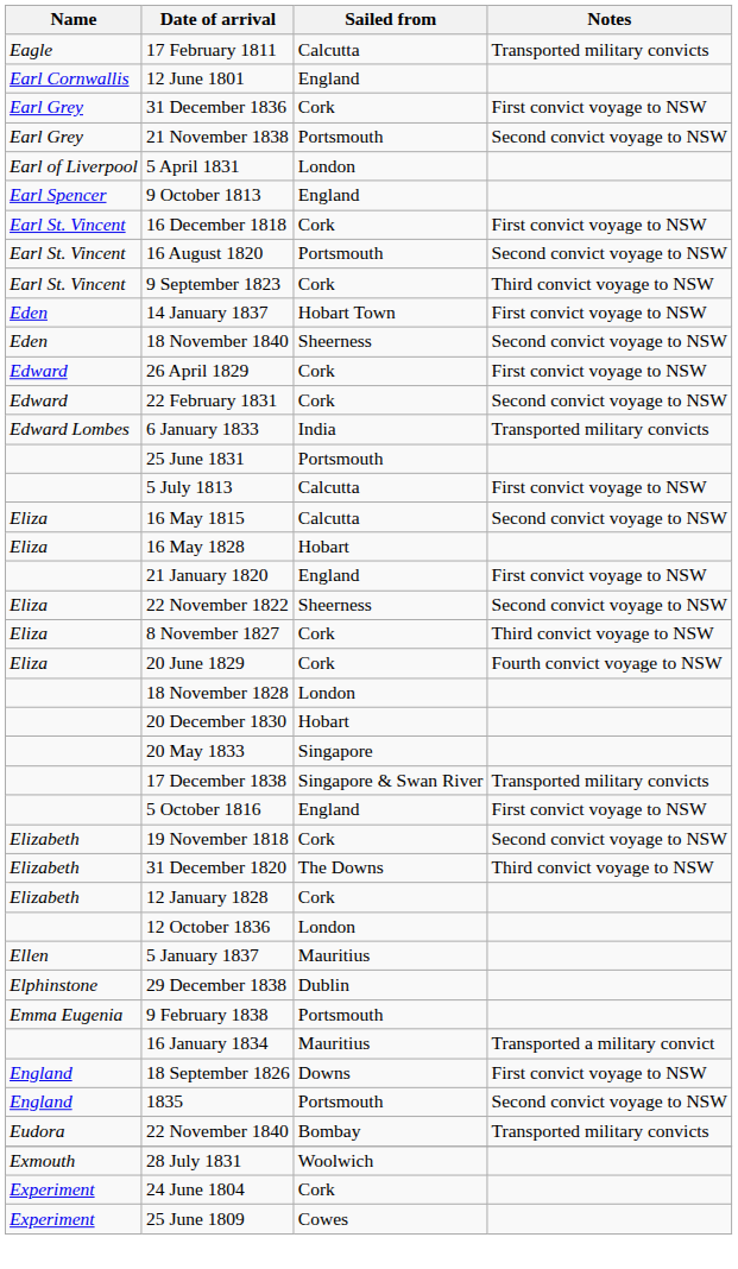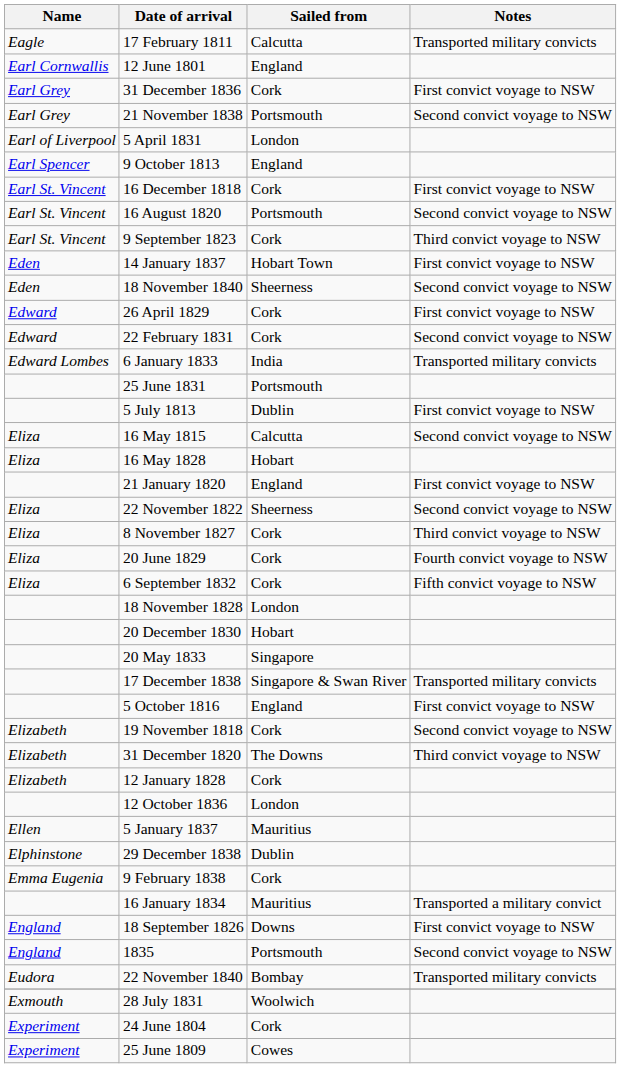 <table class="wikitable sortable" border="1">
 <tr>
 <th>Name</th>
 <th>Date of arrival</th>
 <th>Sailed from</th>
 <th>Notes</th>
 </tr>
 <tr>
 <td><em>Eagle</em></td>
 <td>17 February 1811</td>
 <td>Calcutta</td>
 <td>Transported military convicts</td>
 </tr>
 <tr>
 <td><a href='#'><em>Earl Cornwallis</em></a></td>
 <td>12 June 1801</td>
 <td>England</td>
 <td></td>
 </tr>
 <tr>
 <td><a href='#'><em>Earl Grey</em></a></td>
 <td>31 December 1836</td>
 <td>Cork</td>
 <td>First convict voyage to NSW</td>
 </tr>
 <tr>
 <td><em>Earl Grey</em></td>
 <td>21 November 1838</td>
 <td>Portsmouth</td>
 <td>Second convict voyage to NSW</td>
 </tr>
 <tr>
 <td><em>Earl of Liverpool</em></td>
 <td>5 April 1831</td>
 <td>London</td>
 <td></td>
 </tr>
 <tr>
 <td><a href='#'><em>Earl Spencer</em></a></td>
 <td>9 October 1813</td>
 <td>England</td>
 <td></td>
 </tr>
 <tr>
 <td><a href='#'><em>Earl St. Vincent</em></a></td>
 <td>16 December 1818</td>
 <td>Cork</td>
 <td>First convict voyage to NSW</td>
 </tr>
 <tr>
 <td><em>Earl St. Vincent</em></td>
 <td>16 August 1820</td>
 <td>Portsmouth</td>
 <td>Second convict voyage to NSW</td>
 </tr>
 <tr>
 <td><em>Earl St. Vincent</em></td>
 <td>9 September 1823</td>
 <td>Cork</td>
 <td>Third convict voyage to NSW</td>
 </tr>
 <tr>
 <td><a href='#'><em>Eden</em></a></td>
 <td>14 January 1837</td>
 <td>Hobart Town</td>
 <td>First convict voyage to NSW</td>
 </tr>
 <tr>
 <td><em>Eden</em></td>
 <td>18 November 1840</td>
 <td>Sheerness</td>
 <td>Second convict voyage to NSW</td>
 </tr>
 <tr>
 <td><a href='#'><em>Edward</em></a></td>
 <td>26 April 1829</td>
 <td>Cork</td>
 <td>First convict voyage to NSW</td>
 </tr>
 <tr>
 <td><em>Edward</em></td>
 <td>22 February 1831</td>
 <td>Cork</td>
 <td>Second convict voyage to NSW</td>
 </tr>
 <tr>
 <td><em>Edward Lombes</em></td>
 <td>6 January 1833</td>
 <td>India</td>
 <td>Transported military convicts</td>
 </tr>
 <tr>
 <td></td>
 <td>25 June 1831</td>
 <td>Portsmouth</td>
 <td></td>
 </tr>
 <tr>
 <td></td>
 <td>5 July 1813</td>
-<td>Calcutta</td>
+<td>Dublin</td>
 <td>First convict voyage to NSW</td>
 </tr>
 <tr>
 <td><em>Eliza</em></td>
 <td>16 May 1815</td>
 <td>Calcutta</td>
 <td>Second convict voyage to NSW</td>
 </tr>
 <tr>
 <td><em>Eliza</em></td>
 <td>16 May 1828</td>
 <td>Hobart</td>
 <td></td>
 </tr>
 <tr>
 <td></td>
 <td>21 January 1820</td>
 <td>England</td>
 <td>First convict voyage to NSW</td>
 </tr>
 <tr>
 <td><em>Eliza</em></td>
 <td>22 November 1822</td>
 <td>Sheerness</td>
 <td>Second convict voyage to NSW</td>
 </tr>
 <tr>
 <td><em>Eliza</em></td>
 <td>8 November 1827</td>
 <td>Cork</td>
 <td>Third convict voyage to NSW</td>
 </tr>
 <tr>
 <td><em>Eliza</em></td>
 <td>20 June 1829</td>
 <td>Cork</td>
 <td>Fourth convict voyage to NSW</td>
+</tr>
+<tr>
+<td><em>Eliza</em></td>
+<td>6 September 1832</td>
+<td>Cork</td>
+<td>Fifth convict voyage to NSW</td>
 </tr>
 <tr>
 <td></td>
 <td>18 November 1828</td>
 <td>London</td>
 <td></td>
 </tr>
 <tr>
 <td></td>
 <td>20 December 1830</td>
 <td>Hobart</td>
 <td></td>
 </tr>
 <tr>
 <td></td>
 <td>20 May 1833</td>
 <td>Singapore</td>
 <td></td>
 </tr>
 <tr>
 <td></td>
 <td>17 December 1838</td>
 <td>Singapore & Swan River</td>
 <td>Transported military convicts</td>
 </tr>
 <tr>
 <td></td>
 <td>5 October 1816</td>
 <td>England</td>
 <td>First convict voyage to NSW</td>
 </tr>
 <tr>
 <td><em>Elizabeth</em></td>
 <td>19 November 1818</td>
 <td>Cork</td>
 <td>Second convict voyage to NSW</td>
 </tr>
 <tr>
 <td><em>Elizabeth</em></td>
 <td>31 December 1820</td>
 <td>The Downs</td>
 <td>Third convict voyage to NSW</td>
 </tr>
 <tr>
 <td><em>Elizabeth</em></td>
 <td>12 January 1828</td>
 <td>Cork</td>
 <td></td>
 </tr>
 <tr>
 <td></td>
 <td>12 October 1836</td>
 <td>London</td>
 <td></td>
 </tr>
 <tr>
 <td><em>Ellen</em></td>
 <td>5 January 1837</td>
 <td>Mauritius</td>
 <td></td>
 </tr>
 <tr>
 <td><em>Elphinstone</em></td>
 <td>29 December 1838</td>
 <td>Dublin</td>
 <td></td>
 </tr>
 <tr>
 <td><em>Emma Eugenia</em></td>
 <td>9 February 1838</td>
-<td>Portsmouth</td>
+<td>Cork</td>
 <td></td>
 </tr>
 <tr>
 <td></td>
 <td>16 January 1834</td>
 <td>Mauritius</td>
 <td>Transported a military convict</td>
 </tr>
 <tr>
 <td><a href='#'><em>England</em></a></td>
 <td>18 September 1826</td>
 <td>Downs</td>
 <td>First convict voyage to NSW</td>
 </tr>
 <tr>
 <td><a href='#'><em>England</em></a></td>
 <td>1835</td>
 <td>Portsmouth</td>
 <td>Second convict voyage to NSW</td>
 </tr>
 <tr>
 <td><em>Eudora</em></td>
 <td>22 November 1840</td>
 <td>Bombay</td>
 <td>Transported military convicts</td>
 </tr>
 <tr>
 </tr>
 <tr>
 <td><em>Exmouth</em></td>
 <td>28 July 1831</td>
 <td>Woolwich</td>
 <td></td>
 </tr>
 <tr>
 <td><a href='#'><em>Experiment</em></a></td>
 <td>24 June 1804</td>
 <td>Cork</td>
 <td></td>
 </tr>
 <tr>
 <td><a href='#'><em>Experiment</em></a></td>
 <td>25 June 1809</td>
 <td>Cowes</td>
 <td></td>
 </tr>
 </table>
